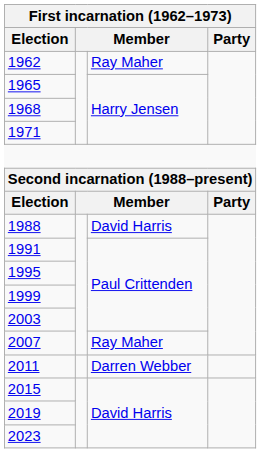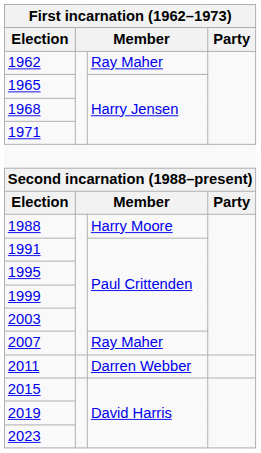 <table class="wikitable" style='border-style: none none none none;'>
 <tr>
 <th colspan="4">First incarnation (1962–1973)</th>
 </tr>
 <tr>
 <th>Election</th>
 <th colspan="2">Member</th>
 <th>Party</th>
 </tr>
 <tr style="background: #f9f9f9">
 <td><a href='#'>1962</a></td>
 <td rowspan="4" > </td>
 <td><a href='#'>Ray Maher</a></td>
 <td rowspan="4"></td>
 </tr>
 <tr style="background: #f9f9f9">
 <td><a href='#'>1965</a></td>
 <td rowspan="3"><a href='#'>Harry Jensen</a></td>
 </tr>
 <tr style="background: #f9f9f9">
 <td><a href='#'>1968</a></td>
 </tr>
 <tr style="background: #f9f9f9">
 <td><a href='#'>1971</a></td>
 </tr>
 <tr>
 <td colspan="4" style='border-style: none none none none;'> </td>
 </tr>
 <tr>
 <th colspan="4">Second incarnation (1988–present)</th>
 </tr>
 <tr>
 <th>Election</th>
 <th colspan="2">Member</th>
 <th>Party</th>
 </tr>
 <tr style="background: #f9f9f9">
 <td><a href='#'>1988</a></td>
 <td rowspan="6" > </td>
-<td><a href='#'>David Harris</a></td>
+<td><a href='#'>Harry Moore</a></td>
 <td rowspan="6"></td>
 </tr>
 <tr style="background: #f9f9f9">
 <td><a href='#'>1991</a></td>
 <td rowspan="4"><a href='#'>Paul Crittenden</a></td>
 </tr>
 <tr style="background: #f9f9f9">
 <td><a href='#'>1995</a></td>
 </tr>
 <tr style="background: #f9f9f9">
 <td><a href='#'>1999</a></td>
 </tr>
 <tr style="background: #f9f9f9">
 <td><a href='#'>2003</a></td>
 </tr>
 <tr style="background: #f9f9f9">
 <td><a href='#'>2007</a></td>
 <td><a href='#'>Ray Maher</a></td>
 </tr>
 <tr style="background: #f9f9f9">
 <td><a href='#'>2011</a></td>
 <td> </td>
 <td><a href='#'>Darren Webber</a></td>
 <td></td>
 </tr>
 <tr style="background: #f9f9f9">
 <td><a href='#'>2015</a></td>
 <td rowspan="3" > </td>
 <td rowspan="3"><a href='#'>David Harris</a></td>
 <td rowspan="3"></td>
 </tr>
 <tr style="background: #f9f9f9">
 <td><a href='#'>2019</a></td>
 </tr>
 <tr style="background: #f9f9f9">
 <td><a href='#'>2023</a></td>
 </tr>
 </table>
